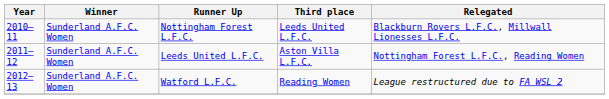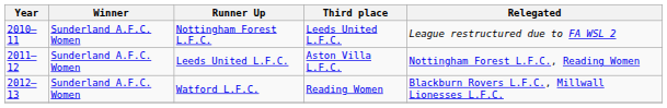 <table class="wikitable">
 <tr>
 <th>Year</th>
 <th>Winner</th>
 <th>Runner Up</th>
 <th>Third place</th>
 <th>Relegated</th>
 </tr>
 <tr>
 <td><a href='#'>2010–11</a></td>
 <td><a href='#'>Sunderland A.F.C. Women</a></td>
 <td><a href='#'>Nottingham Forest L.F.C.</a></td>
 <td><a href='#'>Leeds United L.F.C.</a></td>
-<td><a href='#'>Blackburn Rovers L.F.C.</a>, <a href='#'>Millwall Lionesses L.F.C.</a></td>
+<td><em>League restructured due to <a href='#'>FA WSL 2</a></em></td>
 </tr>
 <tr>
 <td><a href='#'>2011–12</a></td>
 <td><a href='#'>Sunderland A.F.C. Women</a></td>
 <td><a href='#'>Leeds United L.F.C.</a></td>
 <td><a href='#'>Aston Villa L.F.C.</a></td>
 <td><a href='#'>Nottingham Forest L.F.C.</a>, <a href='#'>Reading Women</a></td>
 </tr>
 <tr>
 <td><a href='#'>2012–13</a></td>
 <td><a href='#'>Sunderland A.F.C. Women</a></td>
 <td><a href='#'>Watford L.F.C.</a></td>
 <td><a href='#'>Reading Women</a></td>
-<td><em>League restructured due to <a href='#'>FA WSL 2</a></em></td>
+<td><a href='#'>Blackburn Rovers L.F.C.</a>, <a href='#'>Millwall Lionesses L.F.C.</a></td>
 </tr>
 <tr>
 </tr>
 </table>
